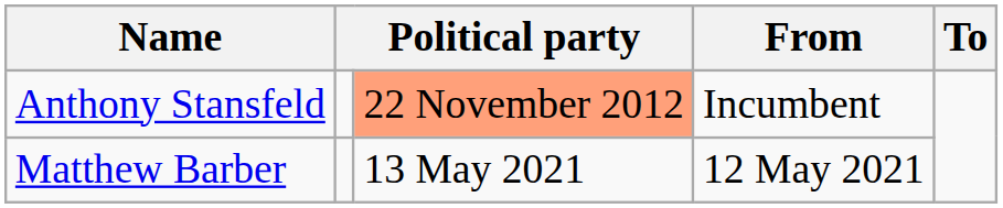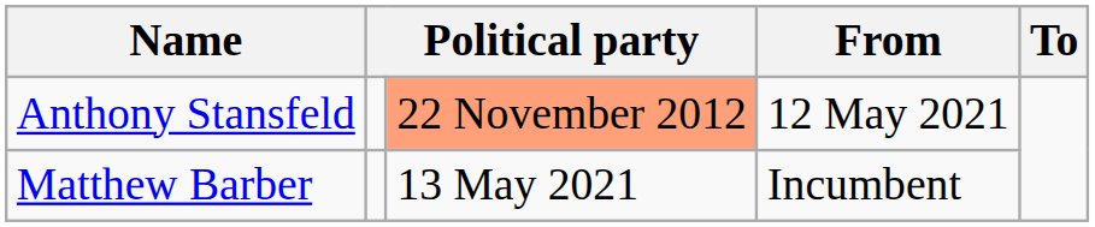 <table class="wikitable">
 <tr>
 <th scope="col">Name</th>
 <th scope="col" colspan="2">Political party</th>
 <th scope="col">From</th>
 <th scope="col">To</th>
 </tr>
 <tr>
 <td><a href='#'>Anthony Stansfeld</a></td>
 <td></td>
 <td style="background: lightsalmon;">22 November 2012</td>
-<td>Incumbent</td>
+<td>12 May 2021</td>
 </tr>
 <tr>
 <td><a href='#'>Matthew Barber</a></td>
 <td></td>
 <td>13 May 2021</td>
-<td>12 May 2021</td>
+<td>Incumbent</td>
 </tr>
 </table>
